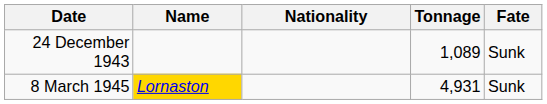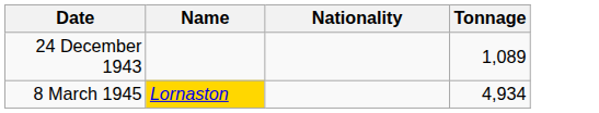 <table class="wikitable sortable">
 <tr>
 <th width="120px">Date</th>
 <th width="100px">Name</th>
 <th width="160px">Nationality</th>
 <th width="25px">Tonnage</th>
-<th width="50px">Fate</th>
 </tr>
 <tr>
 <td align="right">24 December 1943</td>
 <td align="left"></td>
 <td align="left"></td>
 <td align="right">1,089</td>
-<td align="left">Sunk</td>
 </tr>
 <tr>
 <td align="right">8 March 1945</td>
 <td align="left" style="background: gold;"><a href='#'><em>Lornaston</em></a></td>
 <td align="left"></td>
-<td align="right">4,931</td>
-<td align="left">Sunk</td>
+<td align="right">4,934</td>
 </tr>
 </table>
